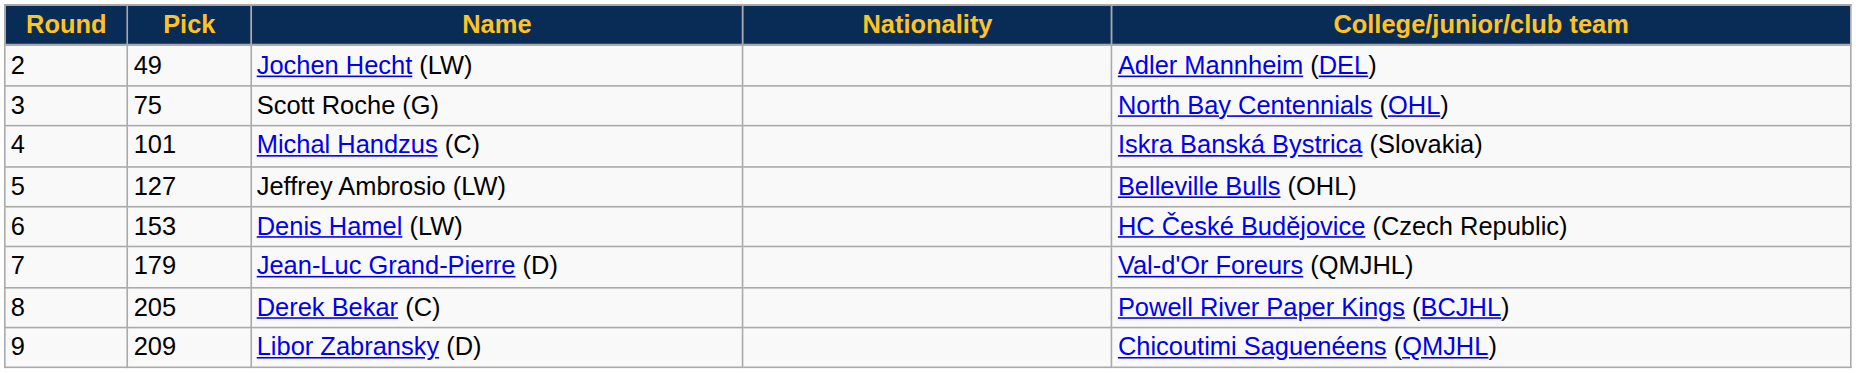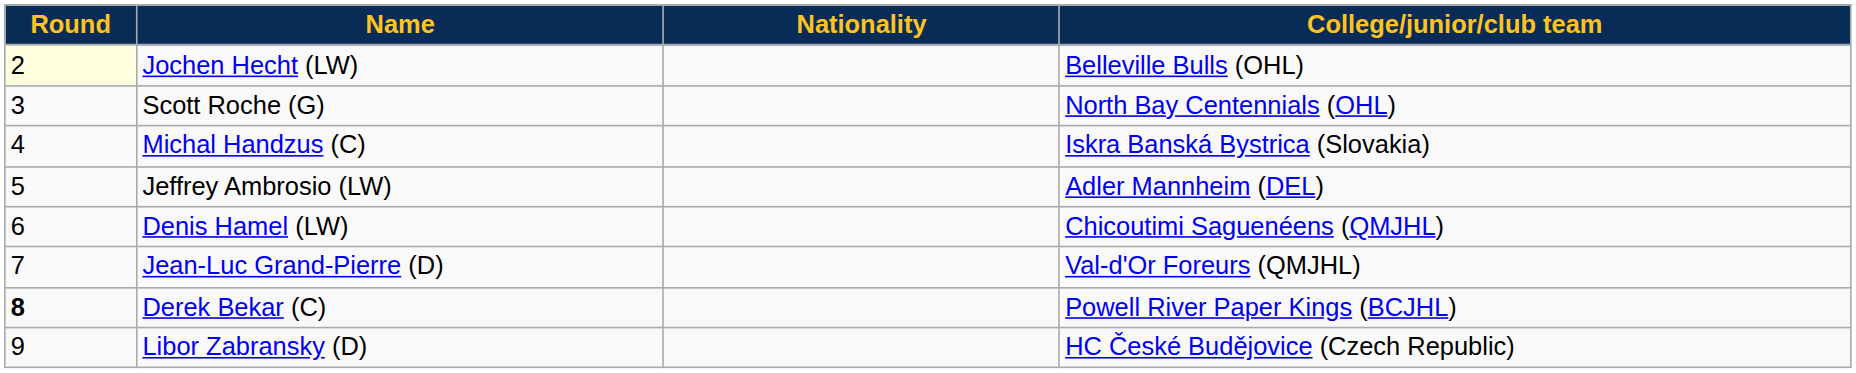 <table class="wikitable">
 <tr>
 <th style="background:#092c57;color:#ffc322;"  width="5%">Round</th>
-<th style="background:#092c57;color:#ffc322;"  width="5%">Pick</th>
 <th style="background:#092c57;color:#ffc322;"  width="20%">Name</th>
 <th style="background:#092c57;color:#ffc322;"  width="15%">Nationality</th>
 <th style="background:#092c57;color:#ffc322;"  width="30%">College/junior/club team</th>
 </tr>
 <tr>
-<td>2</td>
-<td>49</td>
+<td style="background: lightyellow;">2</td>
 <td><a href='#'>Jochen Hecht</a> (LW)</td>
 <td></td>
-<td><a href='#'>Adler Mannheim</a> (<a href='#'>DEL</a>)</td>
+<td><a href='#'>Belleville Bulls</a> (OHL)</td>
 </tr>
 <tr>
 <td>3</td>
-<td>75</td>
 <td>Scott Roche (G)</td>
 <td></td>
 <td><a href='#'>North Bay Centennials</a> (<a href='#'>OHL</a>)</td>
 </tr>
 <tr>
 <td>4</td>
-<td>101</td>
 <td><a href='#'>Michal Handzus</a> (C)</td>
 <td></td>
 <td><a href='#'>Iskra Banská Bystrica</a> (Slovakia)</td>
 </tr>
 <tr>
 <td>5</td>
-<td>127</td>
 <td>Jeffrey Ambrosio (LW)</td>
 <td></td>
-<td><a href='#'>Belleville Bulls</a> (OHL)</td>
+<td><a href='#'>Adler Mannheim</a> (<a href='#'>DEL</a>)</td>
 </tr>
 <tr>
 <td>6</td>
-<td>153</td>
 <td><a href='#'>Denis Hamel</a> (LW)</td>
 <td></td>
-<td><a href='#'>HC České Budějovice</a> (Czech Republic)</td>
+<td><a href='#'>Chicoutimi Saguenéens</a> (<a href='#'>QMJHL</a>)</td>
 </tr>
 <tr>
 <td>7</td>
-<td>179</td>
 <td><a href='#'>Jean-Luc Grand-Pierre</a> (D)</td>
 <td></td>
 <td><a href='#'>Val-d'Or Foreurs</a> (QMJHL)</td>
 </tr>
 <tr>
-<td>8</td>
-<td>205</td>
+<td><strong>8</strong></td>
 <td><a href='#'>Derek Bekar</a> (C)</td>
 <td></td>
 <td><a href='#'>Powell River Paper Kings</a> (<a href='#'>BCJHL</a>)</td>
 </tr>
 <tr>
 <td>9</td>
-<td>209</td>
 <td><a href='#'>Libor Zabransky</a> (D)</td>
 <td></td>
-<td><a href='#'>Chicoutimi Saguenéens</a> (<a href='#'>QMJHL</a>)</td>
+<td><a href='#'>HC České Budějovice</a> (Czech Republic)</td>
 </tr>
 </table>
